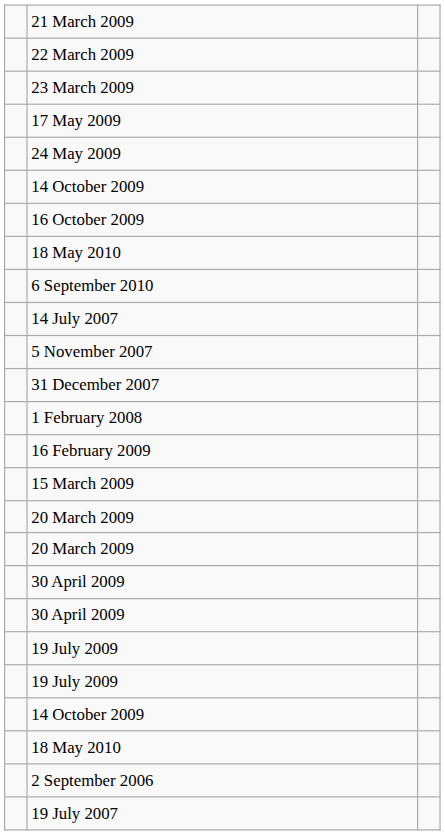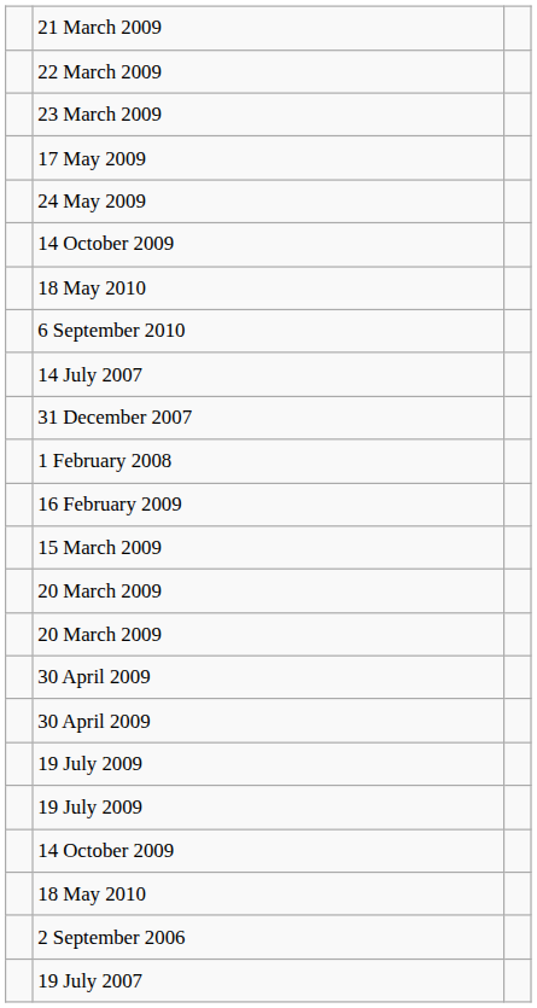 <table class="wikitable" style="font-size: 89%; float: left; width: 26em; margin-right: 1em; height: 700px">
 <tr>
 <td></td>
 <td>21 March 2009</td>
 <td></td>
 </tr>
 <tr>
 <td></td>
 <td>22 March 2009</td>
 <td></td>
 </tr>
 <tr>
 <td></td>
 <td>23 March 2009</td>
 <td></td>
 </tr>
 <tr>
 <td></td>
 <td>17 May 2009</td>
 <td></td>
 </tr>
 <tr>
 <td></td>
 <td>24 May 2009</td>
 <td></td>
 </tr>
 <tr>
 <td></td>
 <td>14 October 2009</td>
 <td></td>
 </tr>
 <tr>
 <td></td>
-<td>16 October 2009</td>
-<td></td>
-</tr>
-<tr>
-<td></td>
 <td>18 May 2010</td>
 <td></td>
 </tr>
 <tr>
 <td></td>
 <td>6 September 2010</td>
 <td></td>
 </tr>
 <tr>
 <td></td>
 <td>14 July 2007</td>
-<td></td>
-</tr>
-<tr>
-<td></td>
-<td>5 November 2007</td>
 <td></td>
 </tr>
 <tr>
 <td></td>
 <td>31 December 2007</td>
 <td></td>
 </tr>
 <tr>
 <td></td>
 <td>1 February 2008</td>
 <td></td>
 </tr>
 <tr>
 <td></td>
 <td>16 February 2009</td>
 <td></td>
 </tr>
 <tr>
 <td></td>
 <td>15 March 2009</td>
 <td></td>
 </tr>
 <tr>
 <td></td>
 <td>20 March 2009</td>
 <td></td>
 </tr>
 <tr>
 <td></td>
 <td>20 March 2009</td>
 <td></td>
 </tr>
 <tr>
 <td></td>
 <td>30 April 2009</td>
 <td></td>
 </tr>
 <tr>
 <td></td>
 <td>30 April 2009</td>
 <td></td>
 </tr>
 <tr>
 <td></td>
 <td>19 July 2009</td>
 <td></td>
 </tr>
 <tr>
 <td></td>
 <td>19 July 2009</td>
 <td></td>
 </tr>
 <tr>
 <td></td>
 <td>14 October 2009</td>
 <td></td>
 </tr>
 <tr>
 <td></td>
 <td>18 May 2010</td>
 <td></td>
 </tr>
 <tr>
 <td></td>
 <td>2 September 2006</td>
 <td></td>
 </tr>
 <tr>
 <td></td>
 <td>19 July 2007</td>
 <td></td>
 </tr>
 </table>
